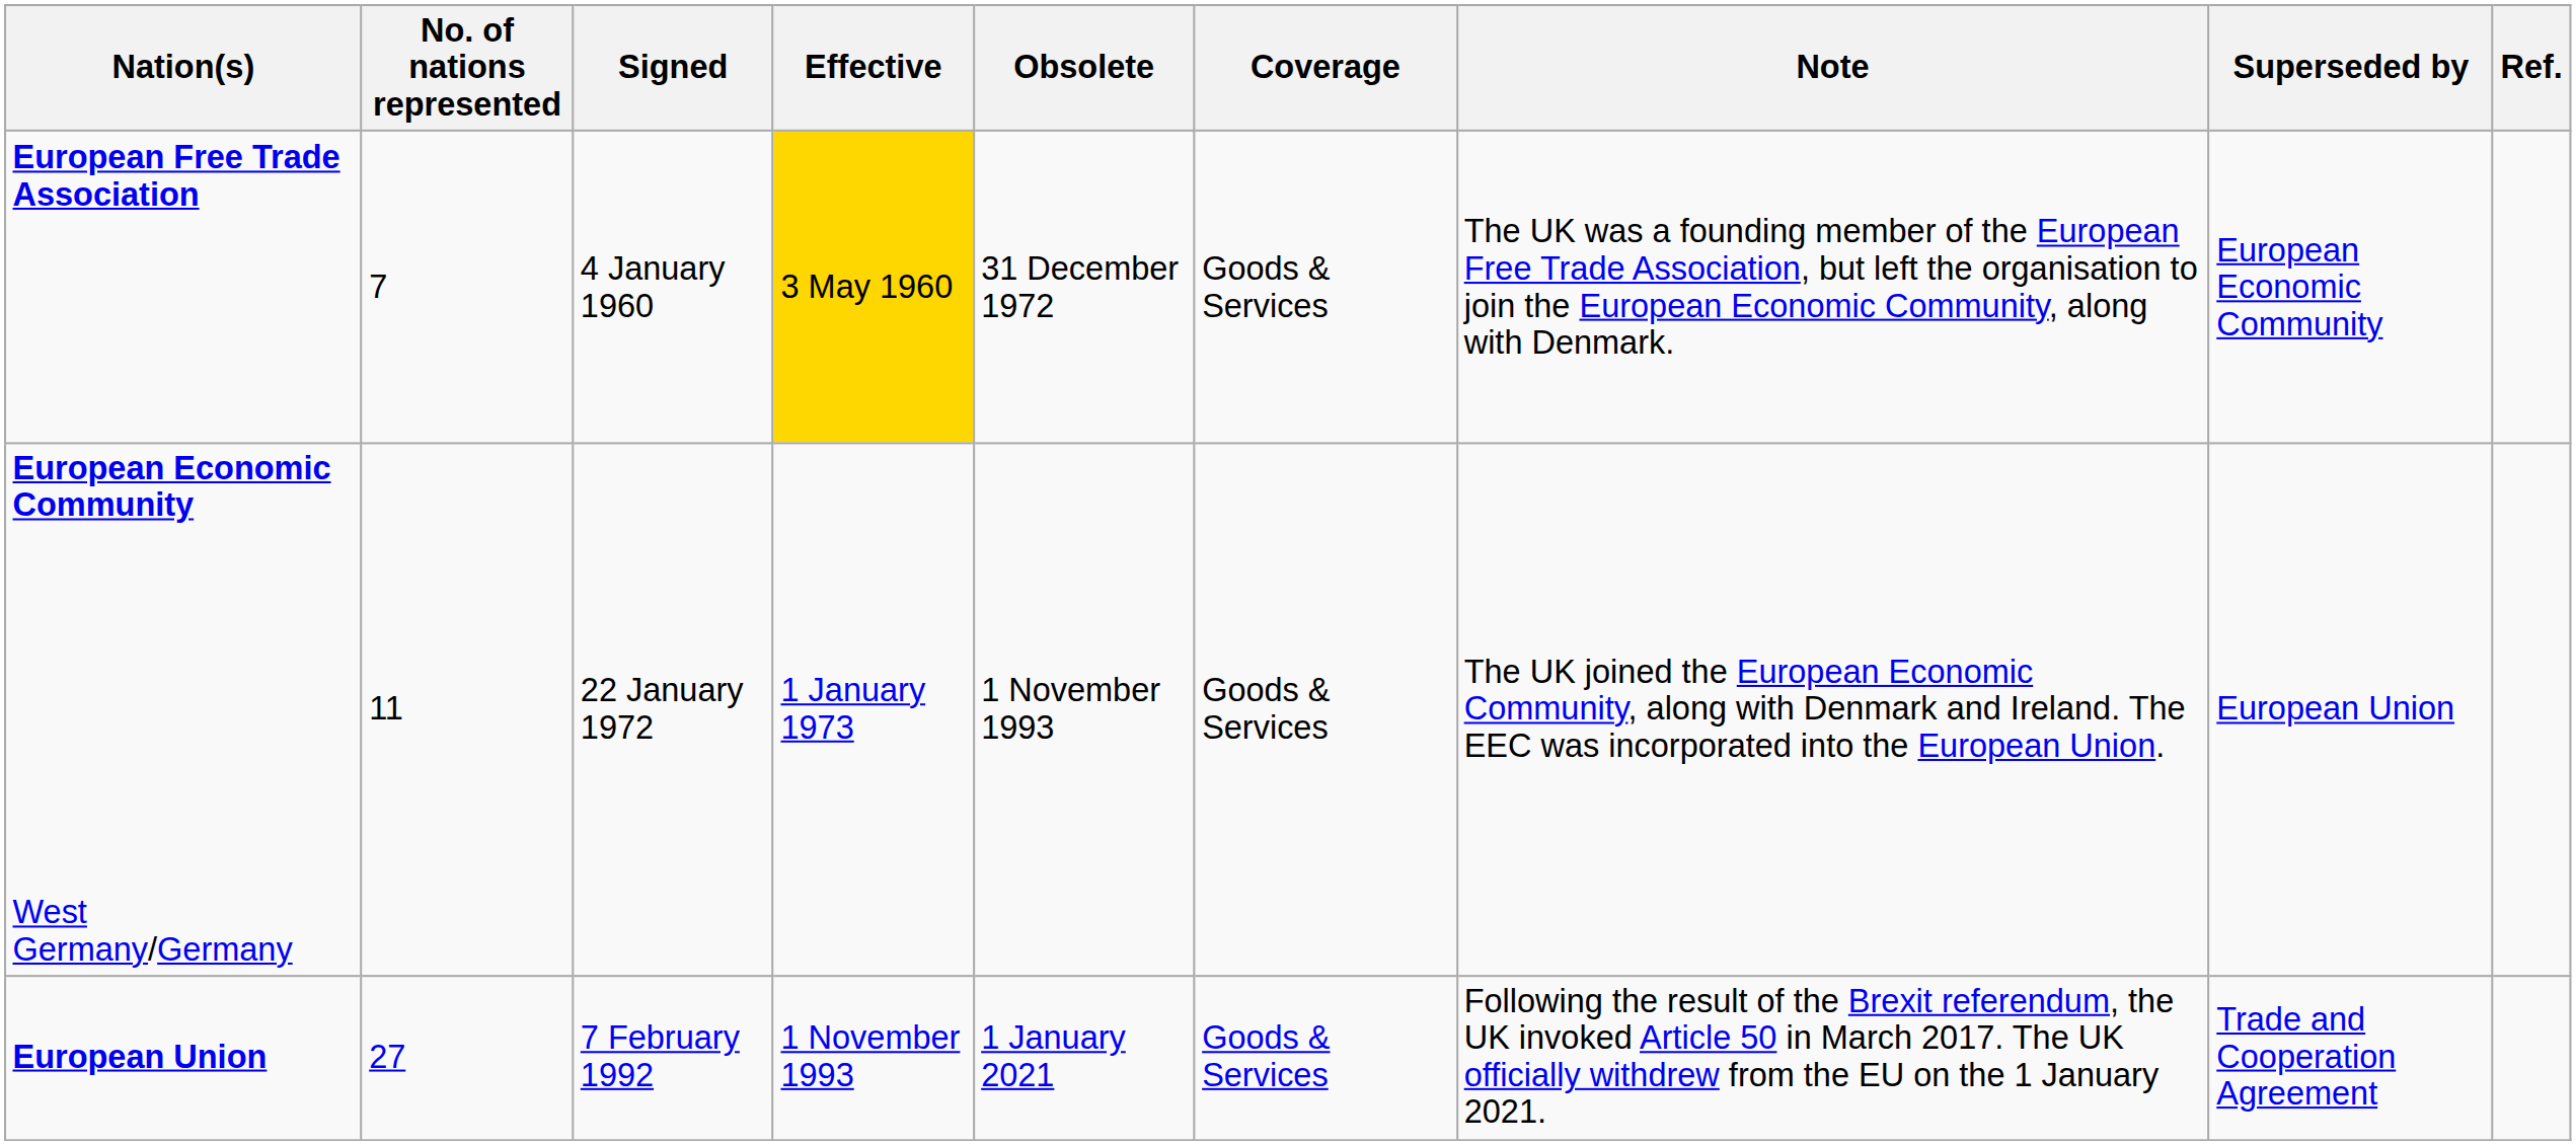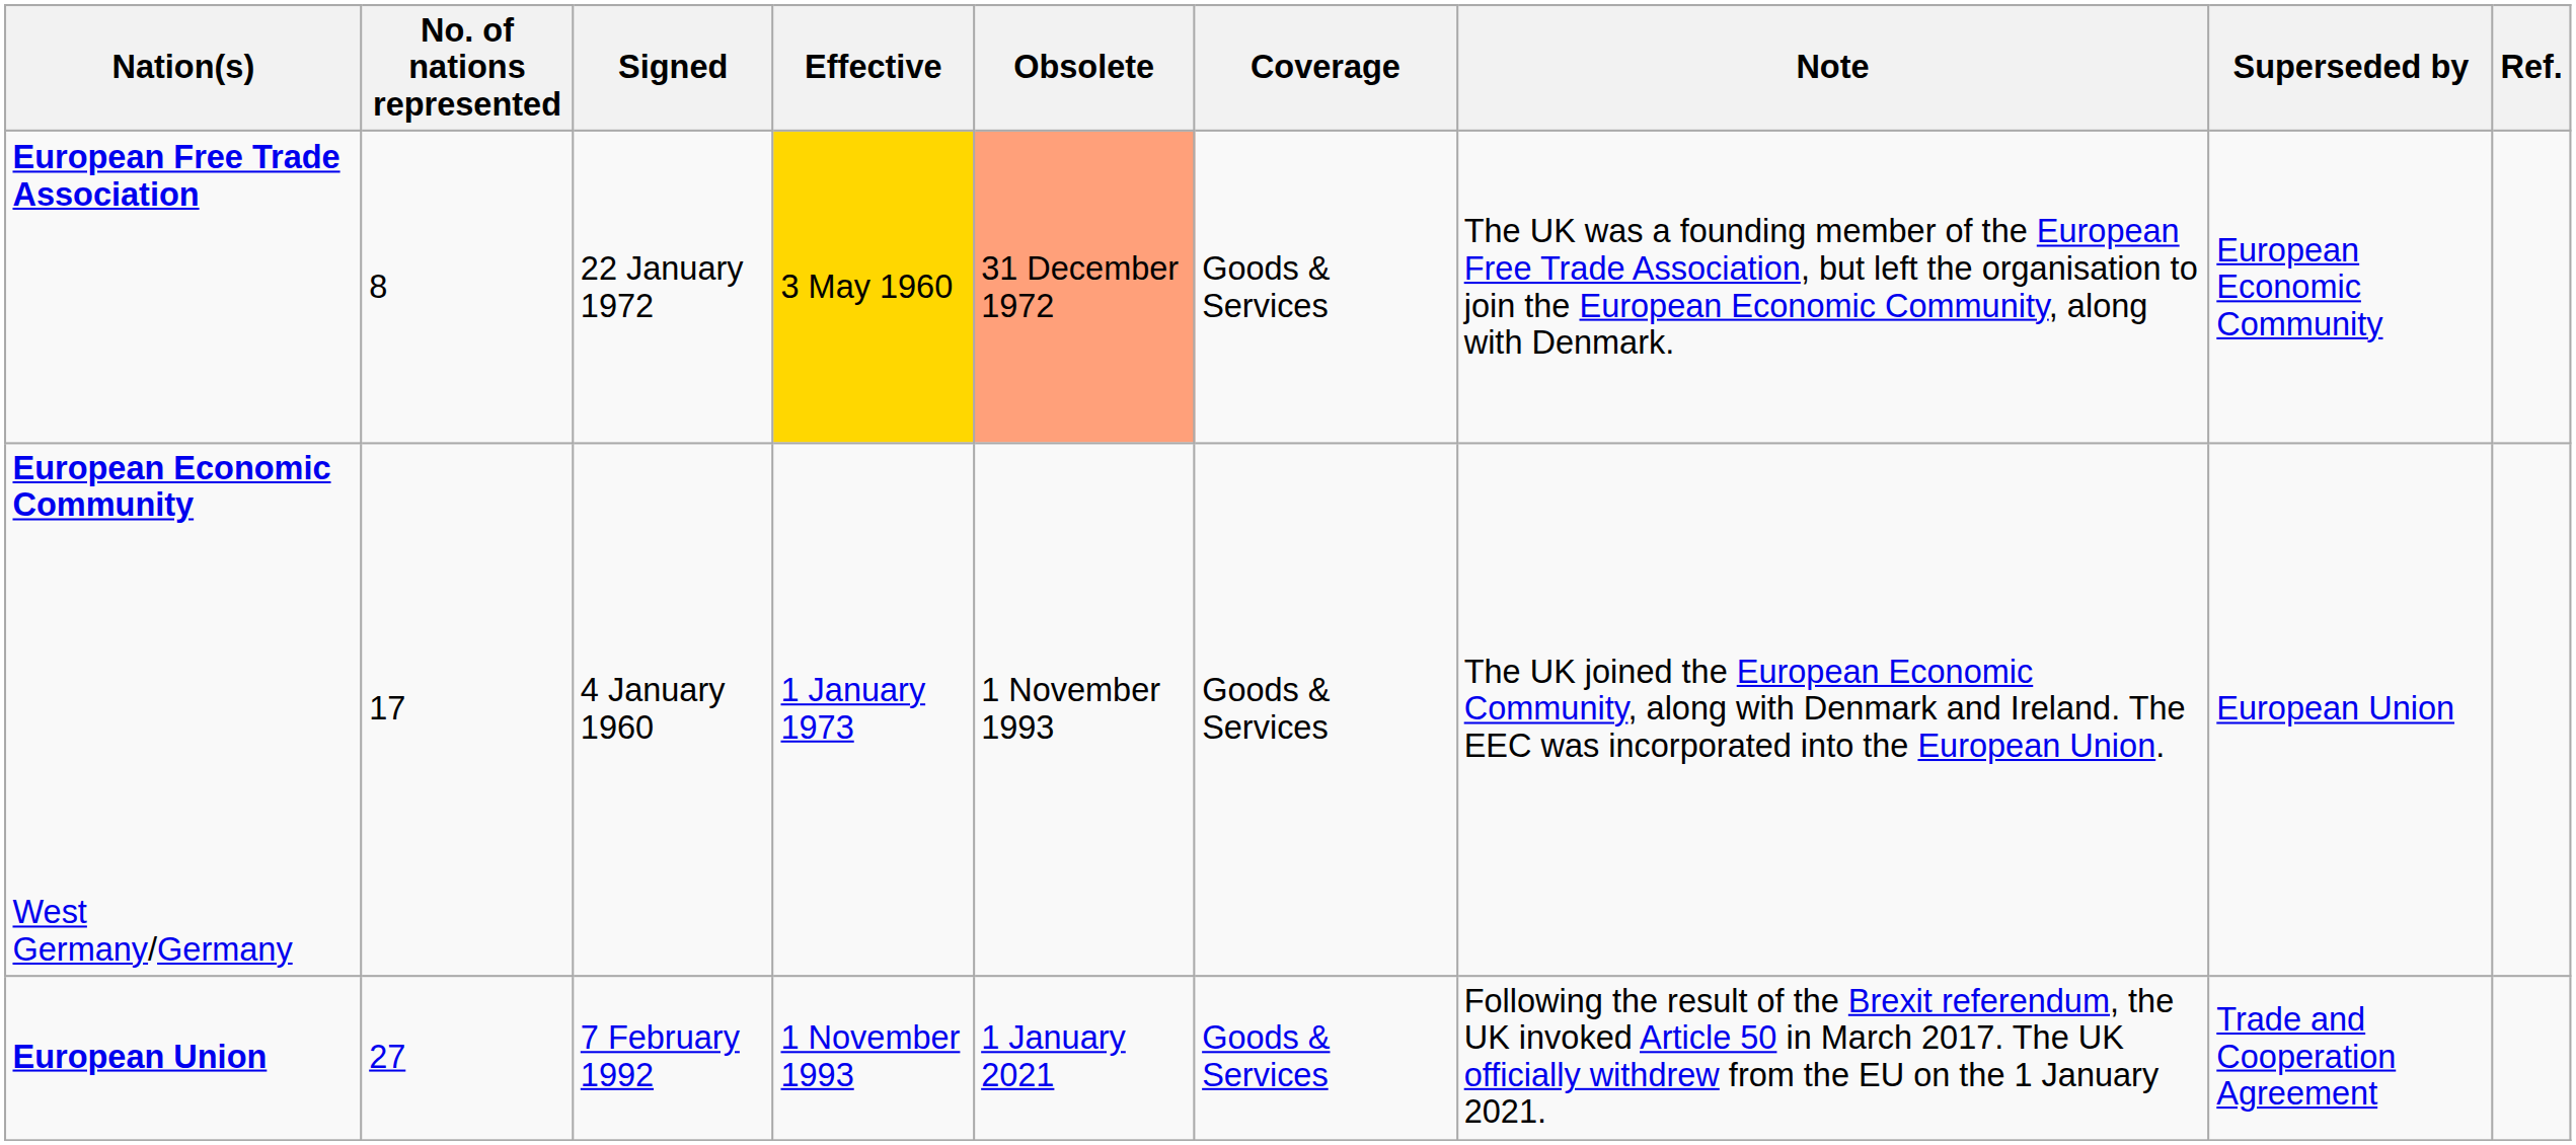 <table class="wikitable sortable">
 <tr>
 <th>Nation(s)</th>
 <th>No. of nations<br>represented</th>
 <th width=90>Signed</th>
 <th width=90>Effective</th>
 <th width=100>Obsolete</th>
 <th width=120>Coverage</th>
 <th class=unsortable>Note</th>
 <th>Superseded by</th>
 <th class=unsortable>Ref.</th>
 </tr>
 <tr>
 <td><strong><a href='#'>European Free Trade Association</a></strong><br><br><br><br><br><br><br></td>
-<td>7</td>
-<td>4 January 1960</td>
+<td>8</td>
+<td>22 January 1972</td>
 <td style="background: gold;">3 May 1960</td>
-<td>31 December 1972</td>
+<td style="background: lightsalmon;">31 December 1972</td>
 <td>Goods & Services</td>
 <td>The UK was a founding member of the <a href='#'>European Free Trade Association</a>, but left the organisation to join the <a href='#'>European Economic Community</a>, along with Denmark.</td>
 <td> <a href='#'>European Economic Community</a></td>
 <td></td>
 </tr>
 <tr>
 <td><strong> <a href='#'>European Economic Community</a></strong><br><br><br><br><br><br><br><br><br><br><br> <a href='#'>West Germany</a>/<a href='#'>Germany</a></td>
-<td>11</td>
-<td>22 January 1972</td>
+<td>17</td>
+<td>4 January 1960</td>
 <td><a href='#'>1 January 1973</a></td>
 <td>1 November 1993</td>
 <td>Goods & Services</td>
 <td>The UK joined the <a href='#'>European Economic Community</a>, along with Denmark and Ireland. The EEC was incorporated into the <a href='#'>European Union</a>.</td>
 <td> <a href='#'>European Union</a></td>
 <td></td>
 </tr>
 <tr>
 <td><strong> <a href='#'>European Union</a></strong></td>
 <td><a href='#'>27</a></td>
 <td><a href='#'>7 February 1992</a></td>
 <td><a href='#'>1 November 1993</a></td>
 <td><a href='#'>1 January 2021</a></td>
 <td><a href='#'>Goods & Services</a></td>
 <td>Following the result of the <a href='#'>Brexit referendum</a>, the UK invoked <a href='#'>Article 50</a> in March 2017. The UK <a href='#'>officially withdrew</a> from the EU on the 1 January 2021.</td>
 <td> <a href='#'>Trade and Cooperation Agreement</a></td>
 <td></td>
 </tr>
 <tr>
 </tr>
 </table>
